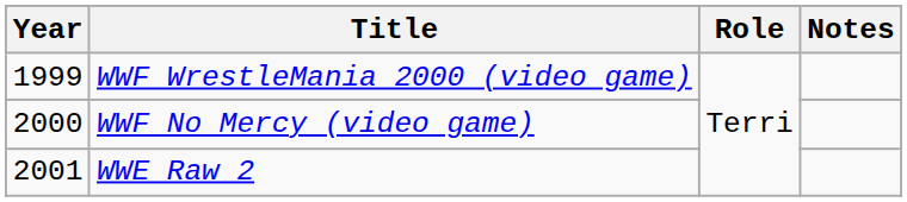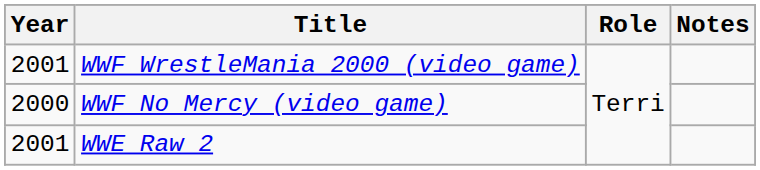 <table class="wikitable sortable">
 <tr>
 <th>Year</th>
 <th>Title</th>
 <th>Role</th>
 <th class="unsortable">Notes</th>
 </tr>
 <tr>
-<td>1999</td>
+<td>2001</td>
 <td><em><a href='#'>WWF WrestleMania 2000 (video game)</a></em></td>
 <td rowspan="3">Terri</td>
 <td></td>
 </tr>
 <tr>
 <td>2000</td>
 <td><em><a href='#'>WWF No Mercy (video game)</a></em></td>
 <td></td>
 </tr>
 <tr>
 <td>2001</td>
 <td><em><a href='#'>WWE Raw 2</a></em></td>
 <td></td>
 </tr>
 </table>
